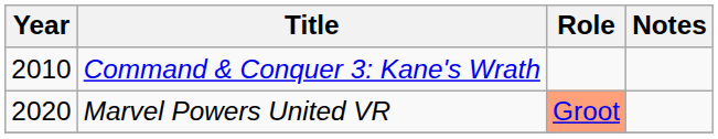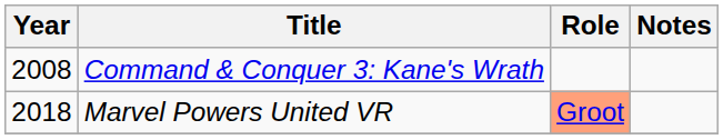 <table class="wikitable sortable plainrowheaders" style="white-space:nowrap">
 <tr>
 <th>Year</th>
 <th>Title</th>
 <th>Role</th>
 <th>Notes</th>
 </tr>
 <tr>
-<td>2010</td>
+<td>2008</td>
 <td><em><a href='#'>Command & Conquer 3: Kane's Wrath</a></em></td>
 <td></td>
 <td></td>
 </tr>
 <tr>
-<td>2020</td>
+<td>2018</td>
 <td><em>Marvel Powers United VR</em></td>
 <td style="background: lightsalmon;"><a href='#'>Groot</a></td>
 <td></td>
 </tr>
 <tr>
 </tr>
 </table>
